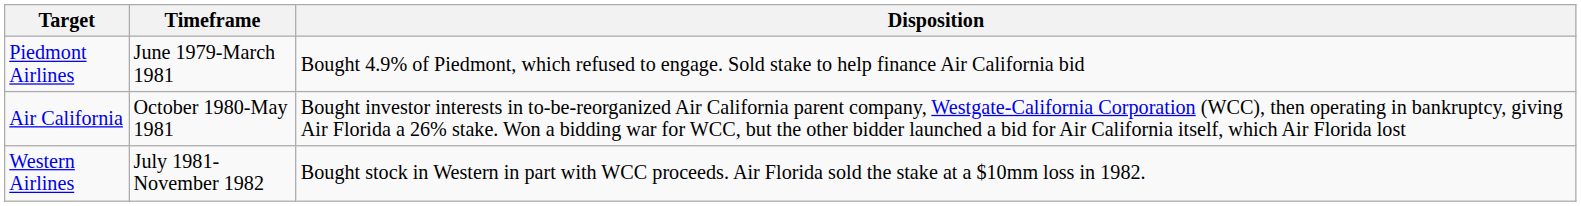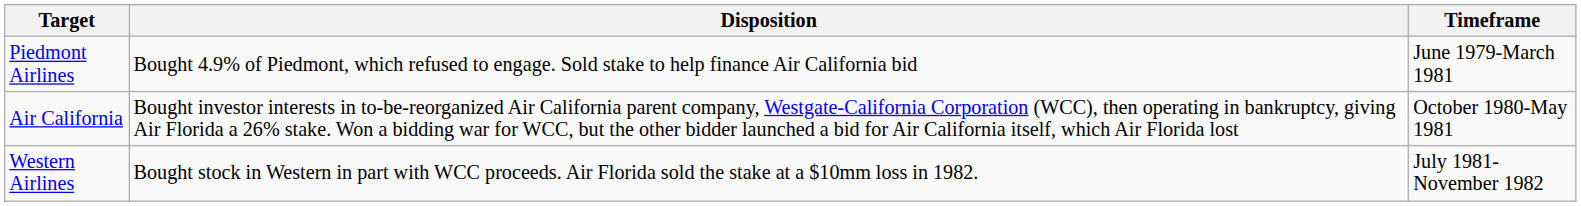 <table class="wikitable">
 <tr>
 <th>Target</th>
+<th>Disposition</th>
 <th>Timeframe</th>
-<th>Disposition</th>
 </tr>
 <tr>
 <td><a href='#'>Piedmont Airlines</a></td>
+<td>Bought 4.9% of Piedmont, which  refused to engage. Sold stake to help finance Air California bid</td>
 <td>June 1979-March 1981</td>
-<td>Bought 4.9% of Piedmont, which  refused to engage. Sold stake to help finance Air California bid</td>
 </tr>
 <tr>
 <td><a href='#'>Air California</a></td>
+<td>Bought investor interests in to-be-reorganized Air California parent company, <a href='#'>Westgate-California Corporation</a> (WCC), then operating in bankruptcy, giving Air Florida a 26% stake. Won a bidding war for WCC, but the other bidder launched a bid for Air California itself, which Air Florida lost</td>
 <td>October 1980-May 1981</td>
-<td>Bought investor interests in to-be-reorganized Air California parent company, <a href='#'>Westgate-California Corporation</a> (WCC), then operating in bankruptcy, giving Air Florida a 26% stake. Won a bidding war for WCC, but the other bidder launched a bid for Air California itself, which Air Florida lost</td>
 </tr>
 <tr>
 <td><a href='#'>Western Airlines</a></td>
+<td>Bought stock in Western in part with WCC proceeds. Air Florida sold the stake at a $10mm loss in 1982.</td>
 <td>July 1981-November 1982</td>
-<td>Bought stock in Western in part with WCC proceeds. Air Florida sold the stake at a $10mm loss in 1982.</td>
 </tr>
 </table>
